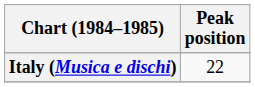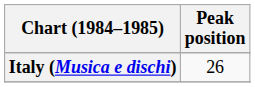 <table class="wikitable sortable plainrowheaders" style="text-align:center">
 <tr>
 <th scope="col">Chart (1984–1985)</th>
 <th scope="col">Peak<br>position</th>
 </tr>
 <tr>
 </tr>
 <tr>
 </tr>
 <tr>
 <th scope="row">Italy (<em><a href='#'>Musica e dischi</a></em>)</th>
-<td>22</td>
+<td>26</td>
 </tr>
 <tr>
 </tr>
 <tr>
 </tr>
 <tr>
 </tr>
 </table>
